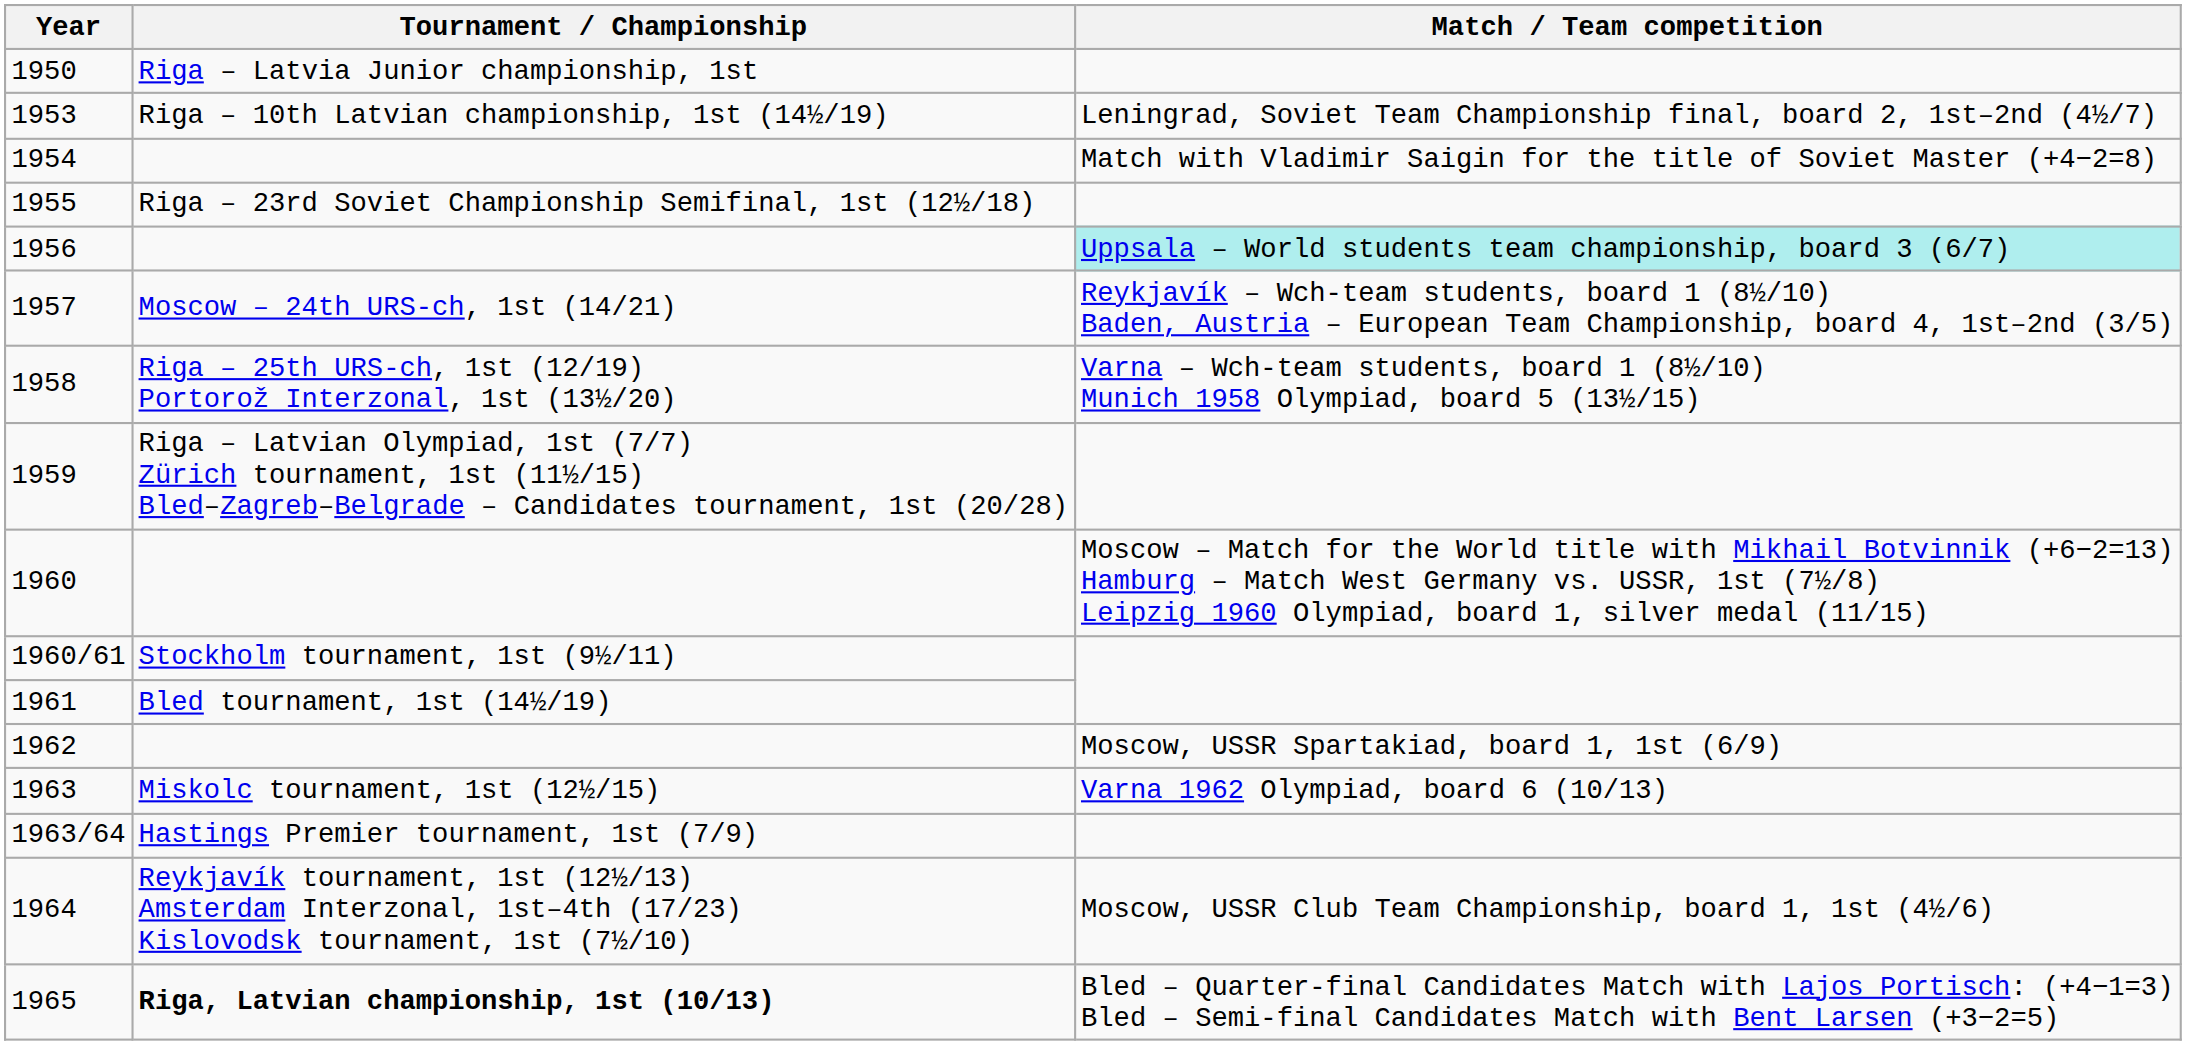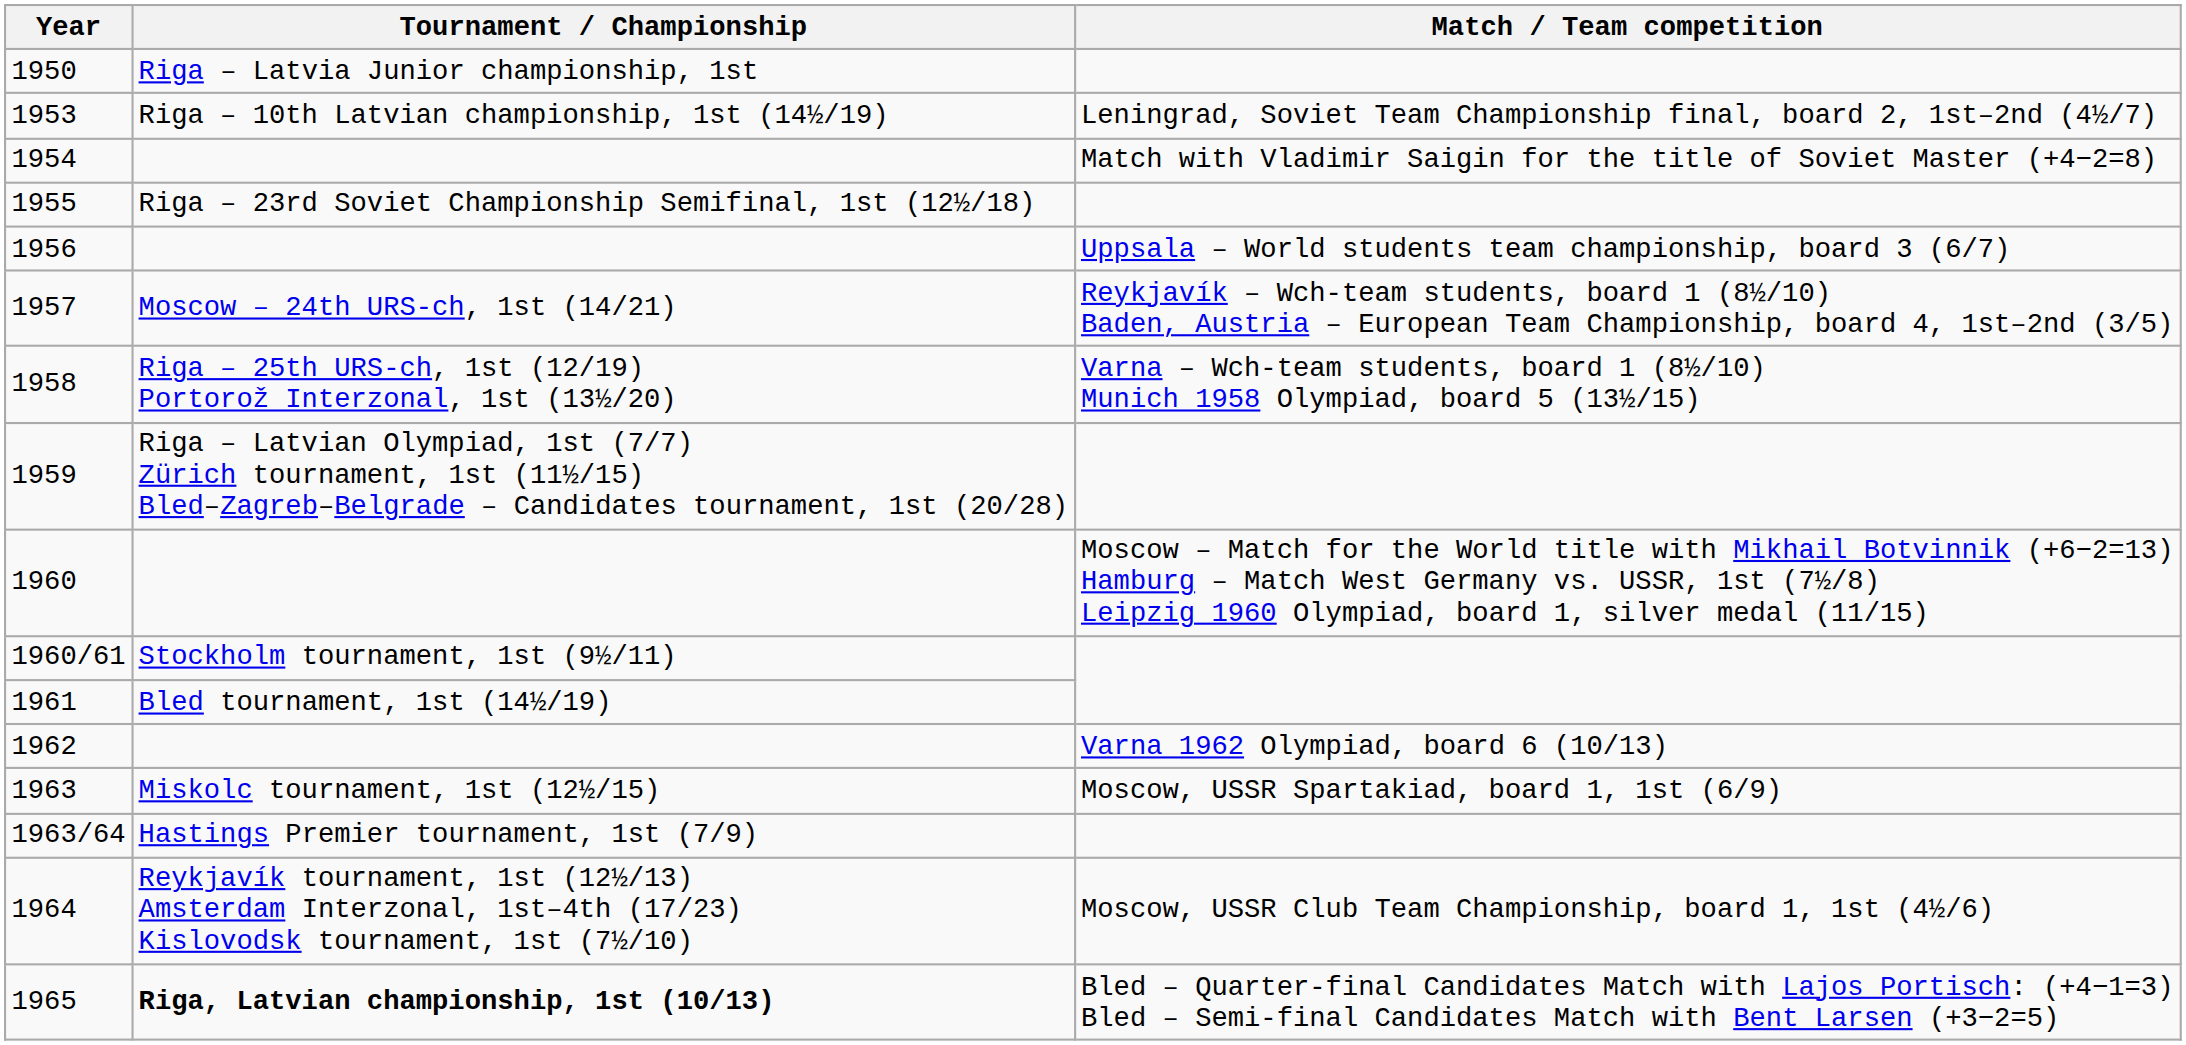 <table class="wikitable">
 <tr>
 <th>Year</th>
 <th>Tournament / Championship</th>
 <th>Match / Team competition</th>
 </tr>
 <tr>
 <td>1950</td>
 <td><a href='#'>Riga</a> – Latvia Junior championship, 1st</td>
 </tr>
 <tr>
 <td>1953</td>
 <td>Riga – 10th Latvian championship, 1st (14½/19)</td>
 <td>Leningrad, Soviet Team Championship final, board 2, 1st–2nd (4½/7)</td>
 </tr>
 <tr>
 <td>1954</td>
 <td></td>
 <td>Match with Vladimir Saigin for the title of Soviet Master (+4−2=8)</td>
 </tr>
 <tr>
 <td>1955</td>
 <td>Riga – 23rd Soviet Championship Semifinal, 1st (12½/18)</td>
 </tr>
 <tr>
 <td>1956</td>
 <td></td>
-<td style="background: paleturquoise;"><a href='#'>Uppsala</a> – World students team championship, board 3 (6/7)</td>
+<td><a href='#'>Uppsala</a> – World students team championship, board 3 (6/7)</td>
 </tr>
 <tr>
 <td>1957</td>
 <td><a href='#'>Moscow – 24th URS-ch</a>, 1st (14/21)</td>
 <td><a href='#'>Reykjavík</a> – Wch-team students, board 1 (8½/10)<br><a href='#'>Baden, Austria</a> – European Team Championship, board 4, 1st–2nd (3/5)</td>
 </tr>
 <tr>
 <td>1958</td>
 <td><a href='#'>Riga – 25th URS-ch</a>, 1st (12/19) <br><a href='#'>Portorož Interzonal</a>, 1st (13½/20)</td>
 <td><a href='#'>Varna</a> – Wch-team students, board 1 (8½/10)<br><a href='#'>Munich 1958</a> Olympiad, board 5 (13½/15)</td>
 </tr>
 <tr>
 <td>1959</td>
 <td>Riga – Latvian Olympiad, 1st (7/7)<br> <a href='#'>Zürich</a> tournament, 1st (11½/15)<br><a href='#'>Bled</a>–<a href='#'>Zagreb</a>–<a href='#'>Belgrade</a> – Candidates tournament, 1st (20/28)</td>
 </tr>
 <tr>
 <td>1960</td>
 <td></td>
 <td>Moscow – Match for the World title with <a href='#'>Mikhail Botvinnik</a> (+6−2=13)<br><a href='#'>Hamburg</a> – Match West Germany vs. USSR, 1st (7½/8)<br><a href='#'>Leipzig 1960</a> Olympiad, board 1, silver medal (11/15)</td>
 </tr>
 <tr>
 <td>1960/61</td>
 <td><a href='#'>Stockholm</a> tournament, 1st (9½/11)</td>
 </tr>
 <tr>
 <td>1961</td>
 <td><a href='#'>Bled</a> tournament, 1st (14½/19)</td>
 </tr>
 <tr>
 <td>1962</td>
 <td></td>
-<td>Moscow, USSR Spartakiad, board 1, 1st (6/9)</td>
+<td><a href='#'>Varna 1962</a> Olympiad, board 6 (10/13)</td>
 </tr>
 <tr>
 <td>1963</td>
 <td><a href='#'>Miskolc</a> tournament, 1st (12½/15)</td>
-<td><a href='#'>Varna 1962</a> Olympiad, board 6 (10/13)</td>
+<td>Moscow, USSR Spartakiad, board 1, 1st (6/9)</td>
 </tr>
 <tr>
 <td>1963/64</td>
 <td><a href='#'>Hastings</a> Premier tournament, 1st (7/9)</td>
 </tr>
 <tr>
 <td>1964</td>
 <td><a href='#'>Reykjavík</a> tournament, 1st (12½/13)<br> <a href='#'>Amsterdam</a> Interzonal, 1st–4th (17/23) <br><a href='#'>Kislovodsk</a> tournament, 1st (7½/10)</td>
 <td>Moscow, USSR Club Team Championship, board 1, 1st (4½/6)</td>
 </tr>
 <tr>
 <td>1965</td>
 <td><strong>Riga, Latvian championship, 1st (10/13)</strong></td>
 <td>Bled –  Quarter-final Candidates Match with <a href='#'>Lajos Portisch</a>: (+4−1=3) <br>Bled – Semi-final Candidates Match with <a href='#'>Bent Larsen</a> (+3−2=5)</td>
 </tr>
 </table>
